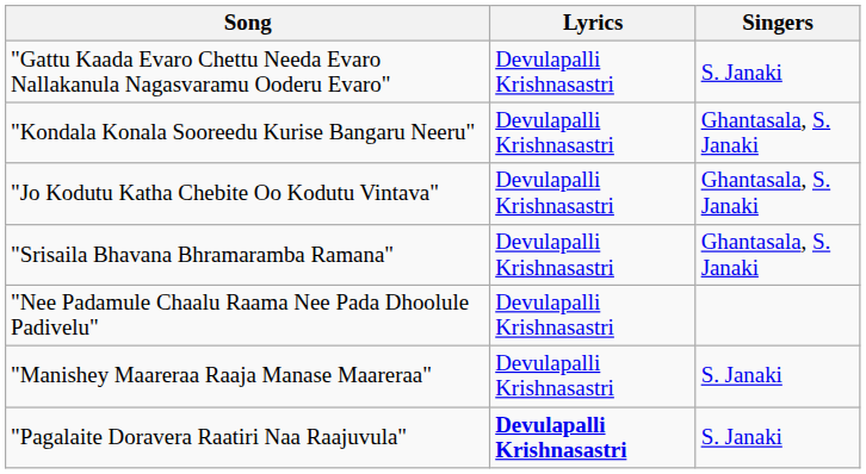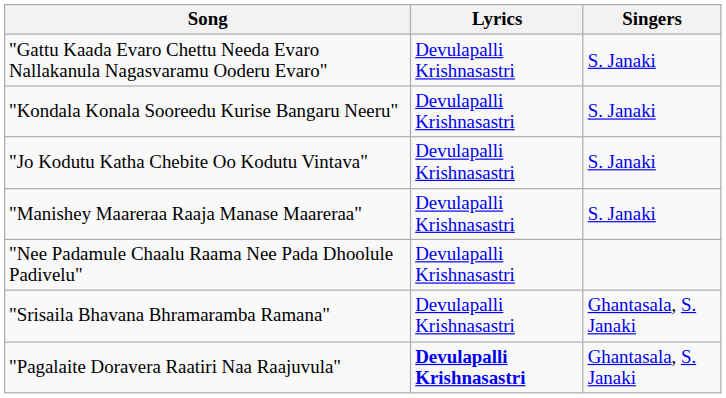 <table class="wikitable">
 <tr>
 <th>Song</th>
 <th>Lyrics</th>
 <th>Singers</th>
 </tr>
 <tr>
 <td>"Gattu Kaada Evaro Chettu Needa Evaro Nallakanula Nagasvaramu Ooderu Evaro"</td>
 <td><a href='#'>Devulapalli Krishnasastri</a></td>
 <td><a href='#'>S. Janaki</a></td>
 </tr>
 <tr>
 <td>"Kondala Konala Sooreedu Kurise Bangaru Neeru"</td>
 <td><a href='#'>Devulapalli Krishnasastri</a></td>
-<td><a href='#'>Ghantasala</a>, <a href='#'>S. Janaki</a></td>
+<td><a href='#'>S. Janaki</a></td>
 </tr>
 <tr>
 <td>"Jo Kodutu Katha Chebite Oo Kodutu Vintava"</td>
 <td><a href='#'>Devulapalli Krishnasastri</a></td>
-<td><a href='#'>Ghantasala</a>, <a href='#'>S. Janaki</a></td>
+<td><a href='#'>S. Janaki</a></td>
+</tr>
+<tr>
+<td>"Manishey Maareraa Raaja Manase Maareraa"</td>
+<td><a href='#'>Devulapalli Krishnasastri</a></td>
+<td><a href='#'>S. Janaki</a></td>
+</tr>
+<tr>
+<td>"Nee Padamule Chaalu Raama Nee Pada Dhoolule Padivelu"</td>
+<td><a href='#'>Devulapalli Krishnasastri</a></td>
+<td></td>
 </tr>
 <tr>
 <td>"Srisaila Bhavana Bhramaramba Ramana"</td>
 <td><a href='#'>Devulapalli Krishnasastri</a></td>
 <td><a href='#'>Ghantasala</a>, <a href='#'>S. Janaki</a></td>
 </tr>
 <tr>
-<td>"Nee Padamule Chaalu Raama Nee Pada Dhoolule Padivelu"</td>
-<td><a href='#'>Devulapalli Krishnasastri</a></td>
-<td></td>
-</tr>
-<tr>
-<td>"Manishey Maareraa Raaja Manase Maareraa"</td>
-<td><a href='#'>Devulapalli Krishnasastri</a></td>
-<td><a href='#'>S. Janaki</a></td>
-</tr>
-<tr>
 <td>"Pagalaite Doravera Raatiri Naa Raajuvula"</td>
 <td><strong><a href='#'>Devulapalli Krishnasastri</a></strong></td>
-<td><a href='#'>S. Janaki</a></td>
+<td><a href='#'>Ghantasala</a>, <a href='#'>S. Janaki</a></td>
 </tr>
 </table>
